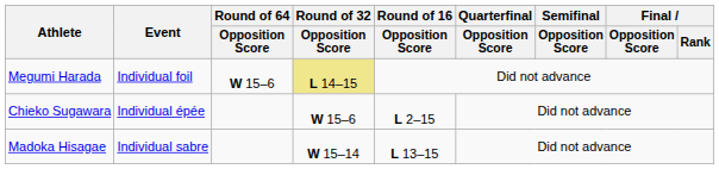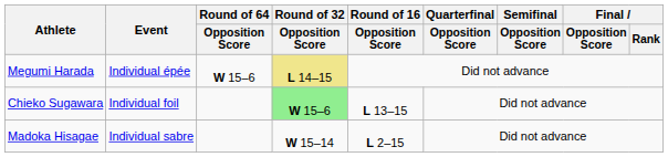 <table class="wikitable" style="font-size:90%">
 <tr>
 <th rowspan="2">Athlete</th>
 <th rowspan="2">Event</th>
 <th>Round of 64</th>
 <th>Round of 32</th>
 <th>Round of 16</th>
 <th>Quarterfinal</th>
 <th>Semifinal</th>
 <th colspan=2>Final / </th>
 </tr>
 <tr style="font-size:95%">
 <th>Opposition <br> Score</th>
 <th>Opposition <br> Score</th>
 <th>Opposition <br> Score</th>
 <th>Opposition <br> Score</th>
 <th>Opposition <br> Score</th>
 <th>Opposition <br> Score</th>
 <th>Rank</th>
 </tr>
 <tr align=center>
 <td align=left><a href='#'>Megumi Harada</a></td>
-<td align=left><a href='#'>Individual foil</a></td>
+<td align=left><a href='#'>Individual épée</a></td>
 <td><br><strong>W</strong> 15–6</td>
 <td style="background: khaki;"><br><strong>L</strong> 14–15</td>
 <td colspan=5>Did not advance</td>
 </tr>
 <tr align=center>
 <td align=left><a href='#'>Chieko Sugawara</a></td>
-<td align=left><a href='#'>Individual épée</a></td>
+<td align=left><a href='#'>Individual foil</a></td>
 <td></td>
-<td><br><strong>W</strong> 15–6</td>
-<td><br><strong>L</strong> 2–15</td>
+<td style="background: lightgreen;"><br><strong>W</strong> 15–6</td>
+<td><br><strong>L</strong> 13–15</td>
 <td colspan=4>Did not advance</td>
 </tr>
 <tr align=center>
 <td align=left><a href='#'>Madoka Hisagae</a></td>
 <td align=left><a href='#'>Individual sabre</a></td>
 <td></td>
 <td><br><strong>W</strong> 15–14</td>
-<td><br><strong>L</strong> 13–15</td>
+<td><br><strong>L</strong> 2–15</td>
 <td colspan=4>Did not advance</td>
 </tr>
 </table>
